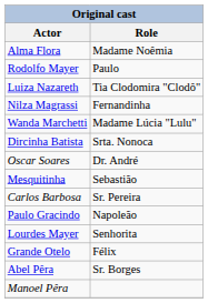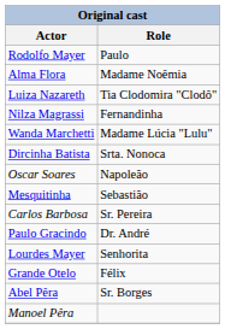 <table class="wikitable">
 <tr>
 <th colspan="2" style="background:LightSteelBlue;">Original cast</th>
 </tr>
 <tr>
 <th>Actor</th>
 <th>Role</th>
 </tr>
 <tr>
+<td><a href='#'>Rodolfo Mayer</a></td>
+<td>Paulo</td>
+</tr>
+<tr>
 <td><a href='#'>Alma Flora</a></td>
 <td>Madame Noêmia</td>
-</tr>
-<tr>
-<td><a href='#'>Rodolfo Mayer</a></td>
-<td>Paulo</td>
 </tr>
 <tr>
 <td><a href='#'>Luiza Nazareth</a></td>
 <td>Tia Clodomira "Clodô"</td>
 </tr>
 <tr>
 <td><a href='#'>Nilza Magrassi</a></td>
 <td>Fernandinha</td>
 </tr>
 <tr>
 <td><a href='#'>Wanda Marchetti</a></td>
 <td>Madame Lúcia "Lulu"</td>
 </tr>
 <tr>
 <td><a href='#'>Dircinha Batista</a></td>
 <td>Srta. Nonoca</td>
 </tr>
 <tr>
 <td><em>Oscar Soares</em></td>
-<td>Dr. André</td>
+<td>Napoleão</td>
 </tr>
 <tr>
 <td><a href='#'>Mesquitinha</a></td>
 <td>Sebastião</td>
 </tr>
 <tr>
 <td><em>Carlos Barbosa</em></td>
 <td>Sr. Pereira</td>
 </tr>
 <tr>
 <td><a href='#'>Paulo Gracindo</a></td>
-<td>Napoleão</td>
+<td>Dr. André</td>
 </tr>
 <tr>
 <td><a href='#'>Lourdes Mayer</a></td>
 <td>Senhorita</td>
 </tr>
 <tr>
 <td><a href='#'>Grande Otelo</a></td>
 <td>Félix</td>
 </tr>
 <tr>
 <td><a href='#'>Abel Pêra</a></td>
 <td>Sr. Borges</td>
 </tr>
 <tr>
 <td><em>Manoel Pêra</em></td>
 <td></td>
 </tr>
 <tr>
 </tr>
 </table>
